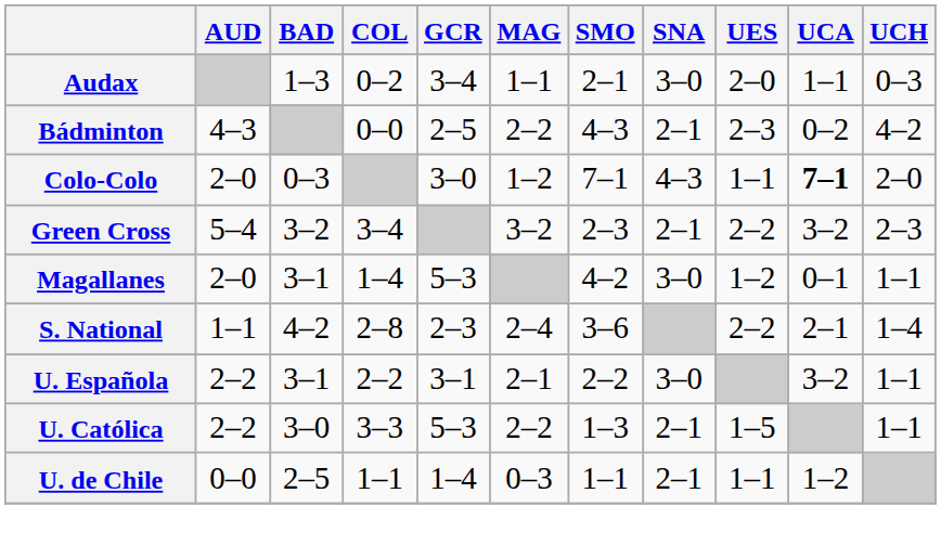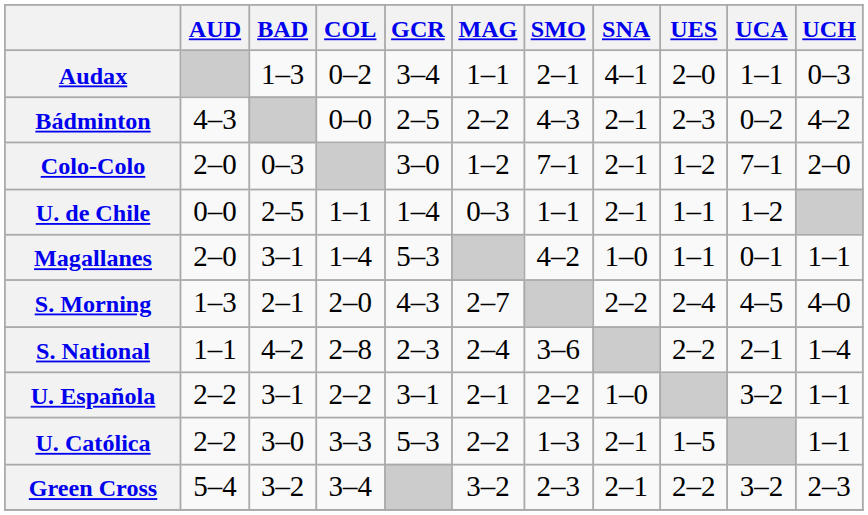 <table class="wikitable" style="text-align:center">
 <tr>
 <th width="90"> </th>
 <th width="30"><small><a href='#'>AUD</a></small></th>
 <th width="30"><small><a href='#'>BAD</a></small></th>
 <th width="30"><small><a href='#'>COL</a></small></th>
 <th width="30"><small><a href='#'>GCR</a></small></th>
 <th width="30"><small><a href='#'>MAG</a></small></th>
 <th width="30"><small><a href='#'>SMO</a></small></th>
 <th width="30"><small><a href='#'>SNA</a></small></th>
 <th width="30"><small><a href='#'>UES</a></small></th>
 <th width="30"><small><a href='#'>UCA</a></small></th>
 <th width="30"><small><a href='#'>UCH</a></small></th>
 </tr>
 <tr>
 <th><small><a href='#'>Audax</a></small></th>
 <td bgcolor="#CCCCCC"></td>
 <td>1–3</td>
 <td>0–2</td>
 <td>3–4</td>
 <td>1–1</td>
 <td>2–1</td>
-<td>3–0</td>
+<td>4–1</td>
 <td>2–0</td>
 <td>1–1</td>
 <td>0–3</td>
 </tr>
 <tr>
 <th><small><a href='#'>Bádminton</a></small></th>
 <td>4–3</td>
 <td bgcolor="#CCCCCC"></td>
 <td>0–0</td>
 <td>2–5</td>
 <td>2–2</td>
 <td>4–3</td>
 <td>2–1</td>
 <td>2–3</td>
 <td>0–2</td>
 <td>4–2</td>
 </tr>
 <tr>
 <th><small><a href='#'>Colo-Colo</a></small></th>
 <td>2–0</td>
 <td>0–3</td>
 <td bgcolor="#CCCCCC"></td>
 <td>3–0</td>
 <td>1–2</td>
 <td>7–1</td>
-<td>4–3</td>
-<td>1–1</td>
-<td><strong>7–1</strong></td>
+<td>2–1</td>
+<td>1–2</td>
+<td>7–1</td>
 <td>2–0</td>
 </tr>
 <tr>
-<th><small><a href='#'>Green Cross</a></small></th>
-<td>5–4</td>
-<td>3–2</td>
-<td>3–4</td>
+<th><small><a href='#'>U. de Chile</a></small></th>
+<td>0–0</td>
+<td>2–5</td>
+<td>1–1</td>
+<td>1–4</td>
+<td>0–3</td>
+<td>1–1</td>
+<td>2–1</td>
+<td>1–1</td>
+<td>1–2</td>
 <td bgcolor="#CCCCCC"></td>
-<td>3–2</td>
-<td>2–3</td>
-<td>2–1</td>
-<td>2–2</td>
-<td>3–2</td>
-<td>2–3</td>
 </tr>
 <tr>
 <th><small><a href='#'>Magallanes</a></small></th>
 <td>2–0</td>
 <td>3–1</td>
 <td>1–4</td>
 <td>5–3</td>
 <td bgcolor="#CCCCCC"></td>
 <td>4–2</td>
-<td>3–0</td>
-<td>1–2</td>
+<td>1–0</td>
+<td>1–1</td>
 <td>0–1</td>
 <td>1–1</td>
+</tr>
+<tr>
+<th><small><a href='#'>S. Morning</a></small></th>
+<td>1–3</td>
+<td>2–1</td>
+<td>2–0</td>
+<td>4–3</td>
+<td>2–7</td>
+<td bgcolor="#CCCCCC"></td>
+<td>2–2</td>
+<td>2–4</td>
+<td>4–5</td>
+<td>4–0</td>
 </tr>
 <tr>
 <th><small><a href='#'>S. National</a></small></th>
 <td>1–1</td>
 <td>4–2</td>
 <td>2–8</td>
 <td>2–3</td>
 <td>2–4</td>
 <td>3–6</td>
 <td bgcolor="#CCCCCC"></td>
 <td>2–2</td>
 <td>2–1</td>
 <td>1–4</td>
 </tr>
 <tr>
 <th><small><a href='#'>U. Española</a></small></th>
 <td>2–2</td>
 <td>3–1</td>
 <td>2–2</td>
 <td>3–1</td>
 <td>2–1</td>
 <td>2–2</td>
-<td>3–0</td>
+<td>1–0</td>
 <td bgcolor="#CCCCCC"></td>
 <td>3–2</td>
 <td>1–1</td>
 </tr>
 <tr>
 <th><small><a href='#'>U. Católica</a></small></th>
 <td>2–2</td>
 <td>3–0</td>
 <td>3–3</td>
 <td>5–3</td>
 <td>2–2</td>
 <td>1–3</td>
 <td>2–1</td>
 <td>1–5</td>
 <td bgcolor="#CCCCCC"></td>
 <td>1–1</td>
 </tr>
 <tr>
-<th><small><a href='#'>U. de Chile</a></small></th>
-<td>0–0</td>
-<td>2–5</td>
-<td>1–1</td>
-<td>1–4</td>
-<td>0–3</td>
-<td>1–1</td>
+<th><small><a href='#'>Green Cross</a></small></th>
+<td>5–4</td>
+<td>3–2</td>
+<td>3–4</td>
+<td bgcolor="#CCCCCC"></td>
+<td>3–2</td>
+<td>2–3</td>
 <td>2–1</td>
-<td>1–1</td>
-<td>1–2</td>
-<td bgcolor="#CCCCCC"></td>
+<td>2–2</td>
+<td>3–2</td>
+<td>2–3</td>
 </tr>
 <tr>
 </tr>
 </table>
